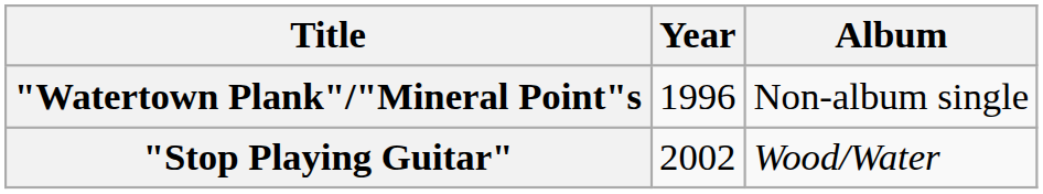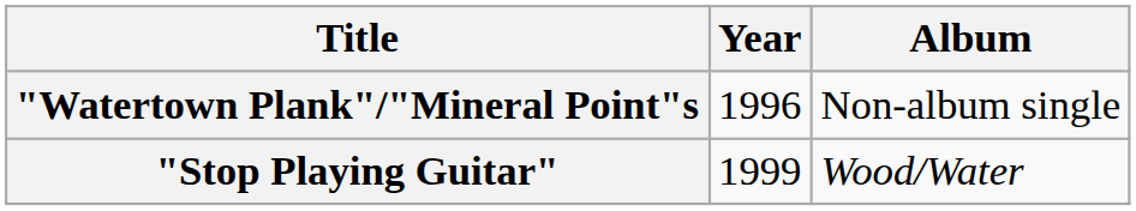 <table class="wikitable plainrowheaders" style="text-align:center;">
 <tr>
 <th>Title</th>
 <th>Year</th>
 <th>Album</th>
 </tr>
 <tr>
 <th scope="row">"Watertown Plank"/"Mineral Point"s</th>
 <td>1996</td>
 <td align="left">Non-album single</td>
 </tr>
 <tr>
 <th scope="row">"Stop Playing Guitar"</th>
-<td>2002</td>
+<td>1999</td>
 <td align="left"><em>Wood/Water</em></td>
 </tr>
 </table>
